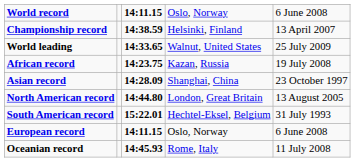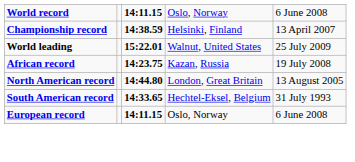 <table class="wikitable">
 <tr>
 <td><strong><a href='#'>World record</a></strong></td>
 <td></td>
 <td><strong>14:11.15</strong></td>
 <td><a href='#'>Oslo</a>, <a href='#'>Norway</a></td>
 <td>6 June 2008</td>
 </tr>
 <tr>
 <td><strong><a href='#'>Championship record</a></strong></td>
 <td></td>
 <td><strong>14:38.59</strong></td>
 <td><a href='#'>Helsinki</a>, <a href='#'>Finland</a></td>
 <td>13 April 2007</td>
 </tr>
 <tr>
 <td><strong>World leading</strong></td>
 <td></td>
-<td><strong>14:33.65</strong></td>
+<td><strong>15:22.01</strong></td>
 <td><a href='#'>Walnut</a>, <a href='#'>United States</a></td>
 <td>25 July 2009</td>
 </tr>
 <tr>
 <td><strong><a href='#'>African record</a></strong></td>
 <td></td>
 <td><strong>14:23.75</strong></td>
 <td><a href='#'>Kazan</a>, <a href='#'>Russia</a></td>
 <td>19 July 2008</td>
 </tr>
 <tr>
-<td><strong><a href='#'>Asian record</a></strong></td>
-<td></td>
-<td><strong>14:28.09</strong></td>
-<td><a href='#'>Shanghai</a>, <a href='#'>China</a></td>
-<td>23 October 1997</td>
-</tr>
-<tr>
 <td><strong><a href='#'>North American record</a></strong></td>
 <td></td>
 <td><strong>14:44.80</strong></td>
 <td><a href='#'>London</a>, <a href='#'>Great Britain</a></td>
 <td>13 August 2005</td>
 </tr>
 <tr>
 <td><strong><a href='#'>South American record</a></strong></td>
 <td></td>
-<td><strong>15:22.01</strong></td>
+<td><strong>14:33.65</strong></td>
 <td><a href='#'>Hechtel-Eksel</a>, <a href='#'>Belgium</a></td>
 <td>31 July 1993</td>
 </tr>
 <tr>
 <td><strong><a href='#'>European record</a></strong></td>
 <td></td>
 <td><strong>14:11.15</strong></td>
 <td>Oslo, Norway</td>
 <td>6 June 2008</td>
 </tr>
-<tr>
-<td><strong>Oceanian record</strong></td>
-<td></td>
-<td><strong>14:45.93</strong></td>
-<td><a href='#'>Rome</a>, <a href='#'>Italy</a></td>
-<td>11 July 2008</td>
-</tr>
 </table>
